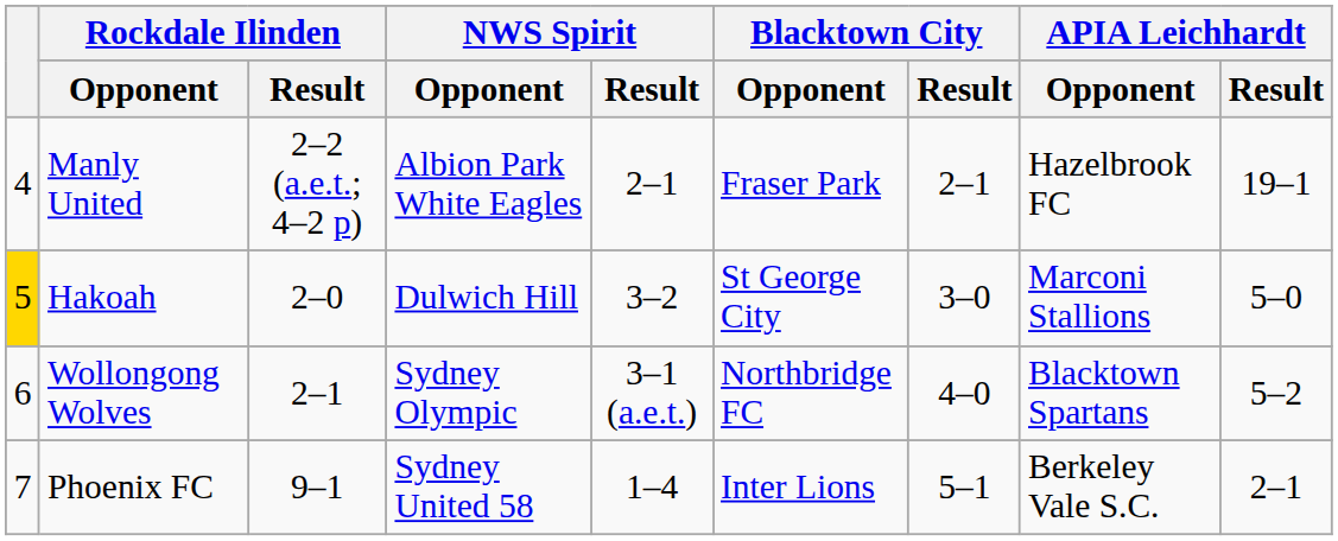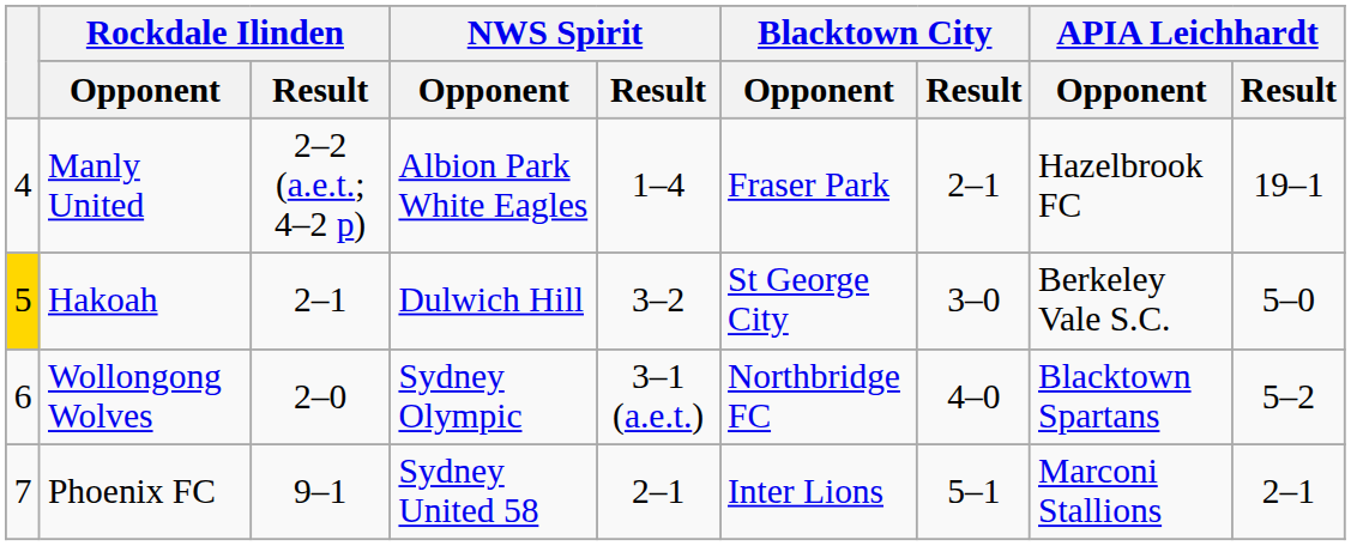 <table class="wikitable" style="text-align:center">
 <tr>
 <th scope="col" rowspan="2"></th>
 <th colspan="2"><a href='#'>Rockdale Ilinden</a></th>
 <th colspan="2"><a href='#'>NWS Spirit</a></th>
 <th colspan="2"><a href='#'>Blacktown City</a></th>
 <th colspan="2"><a href='#'>APIA Leichhardt</a></th>
 </tr>
 <tr>
 <th scope="col">Opponent</th>
 <th scope="col">Result</th>
 <th scope="col">Opponent</th>
 <th scope="col">Result</th>
 <th scope="col">Opponent</th>
 <th scope="col">Result</th>
 <th scope="col">Opponent</th>
 <th scope="col">Result</th>
 </tr>
 <tr>
 <td>4</td>
 <td style="text-align:left"><a href='#'>Manly United</a></td>
 <td>2–2 (<a href='#'>a.e.t.</a>; 4–2 <a href='#'>p</a>)</td>
 <td style="text-align:left"><a href='#'>Albion Park White Eagles</a></td>
-<td>2–1</td>
+<td>1–4</td>
 <td style="text-align:left"><a href='#'>Fraser Park</a></td>
 <td>2–1</td>
 <td style="text-align:left">Hazelbrook FC</td>
 <td>19–1</td>
 </tr>
 <tr>
 <td style="background: gold;">5</td>
 <td style="text-align:left"><a href='#'>Hakoah</a></td>
-<td>2–0</td>
+<td>2–1</td>
 <td style="text-align:left"><a href='#'>Dulwich Hill</a></td>
 <td>3–2</td>
 <td style="text-align:left"><a href='#'>St George City</a></td>
 <td>3–0</td>
-<td style="text-align:left"><a href='#'>Marconi Stallions</a></td>
+<td style="text-align:left">Berkeley Vale S.C.</td>
 <td>5–0</td>
 </tr>
 <tr>
 <td>6</td>
 <td style="text-align:left"><a href='#'>Wollongong Wolves</a></td>
-<td>2–1</td>
+<td>2–0</td>
 <td style="text-align:left"><a href='#'>Sydney Olympic</a></td>
 <td>3–1 (<a href='#'>a.e.t.</a>)</td>
 <td style="text-align:left"><a href='#'>Northbridge FC</a></td>
 <td>4–0</td>
 <td style="text-align:left"><a href='#'>Blacktown Spartans</a></td>
 <td>5–2</td>
 </tr>
 <tr>
 <td>7</td>
 <td style="text-align:left">Phoenix FC</td>
 <td>9–1</td>
 <td style="text-align:left"><a href='#'>Sydney United 58</a></td>
-<td>1–4</td>
+<td>2–1</td>
 <td style="text-align:left"><a href='#'>Inter Lions</a></td>
 <td>5–1</td>
-<td style="text-align:left">Berkeley Vale S.C.</td>
+<td style="text-align:left"><a href='#'>Marconi Stallions</a></td>
 <td>2–1</td>
 </tr>
 </table>
